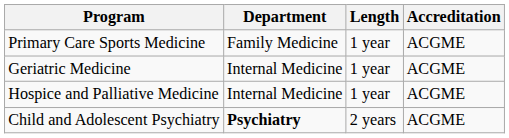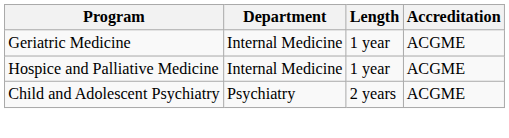 <table class="sortable wikitable">
 <tr>
 <th>Program</th>
 <th>Department</th>
 <th>Length</th>
 <th>Accreditation</th>
-</tr>
-<tr>
-<td>Primary Care Sports Medicine</td>
-<td>Family Medicine</td>
-<td>1 year</td>
-<td>ACGME</td>
 </tr>
 <tr>
 <td>Geriatric Medicine</td>
 <td>Internal Medicine</td>
 <td>1 year</td>
 <td>ACGME</td>
 </tr>
 <tr>
 <td>Hospice and Palliative Medicine</td>
 <td>Internal Medicine</td>
 <td>1 year</td>
 <td>ACGME</td>
 </tr>
 <tr>
 <td>Child and Adolescent Psychiatry</td>
-<td><strong>Psychiatry</strong></td>
+<td>Psychiatry</td>
 <td>2 years</td>
 <td>ACGME</td>
 </tr>
 </table>
